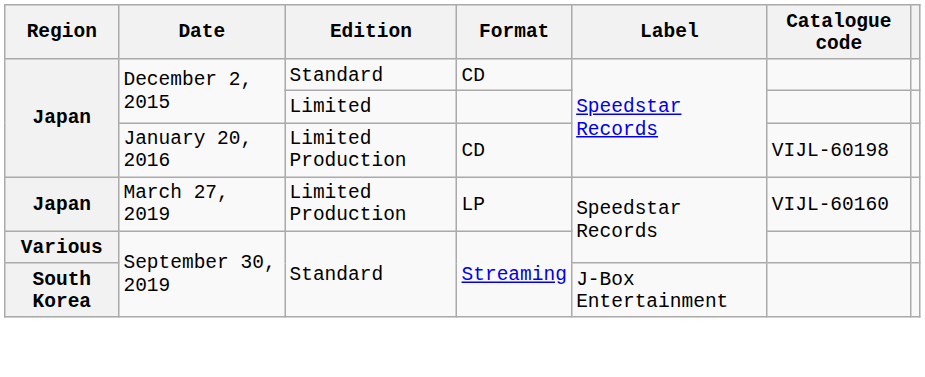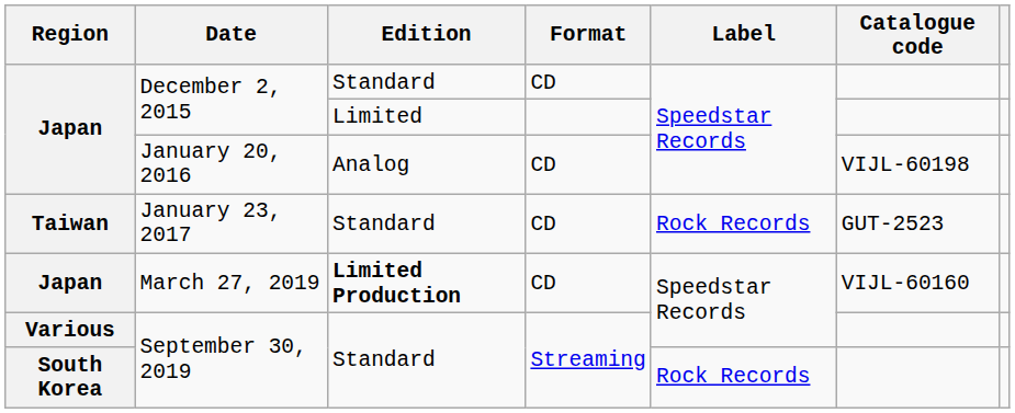 <table class="wikitable unsortable plainrowheaders">
 <tr>
 <th scope="col">Region</th>
 <th scope="col">Date</th>
 <th scope="col">Edition</th>
 <th scope="col">Format</th>
 <th scope="col">Label</th>
 <th scope="col">Catalogue code</th>
 <th scope="col"></th>
 </tr>
 <tr>
 <th scope="row" rowspan="3">Japan</th>
 <td rowspan="2">December 2, 2015</td>
 <td>Standard</td>
 <td>CD</td>
 <td rowspan="3"><a href='#'>Speedstar Records</a></td>
 <td></td>
 <td style="text-align:center;"></td>
 </tr>
 <tr>
 <td>Limited</td>
 <td></td>
 <td></td>
 <td style="text-align:center;"></td>
 </tr>
 <tr>
 <td>January 20, 2016</td>
-<td>Limited Production</td>
+<td>Analog</td>
 <td>CD</td>
 <td>VIJL-60198</td>
 <td style="text-align:center;"></td>
 </tr>
 <tr>
+<th scope="row">Taiwan</th>
+<td>January 23, 2017</td>
+<td>Standard</td>
+<td>CD</td>
+<td><a href='#'>Rock Records</a></td>
+<td>GUT-2523</td>
+<td style="text-align:center;"></td>
+</tr>
+<tr>
 <th scope="row">Japan</th>
 <td>March 27, 2019</td>
-<td>Limited Production</td>
-<td>LP</td>
+<td><strong>Limited Production</strong></td>
+<td>CD</td>
 <td rowspan="2">Speedstar Records</td>
 <td>VIJL-60160</td>
 <td style="text-align:center;"></td>
 </tr>
 <tr>
 <th scope="row">Various</th>
 <td rowspan="2">September 30, 2019</td>
 <td rowspan="2">Standard</td>
 <td rowspan="2"><a href='#'>Streaming</a></td>
 <td></td>
 <td style="text-align:center;"></td>
 </tr>
 <tr>
 <th scope="row">South Korea</th>
-<td>J-Box Entertainment</td>
+<td><a href='#'>Rock Records</a></td>
 <td></td>
 <td style="text-align:center;"></td>
 </tr>
 </table>
